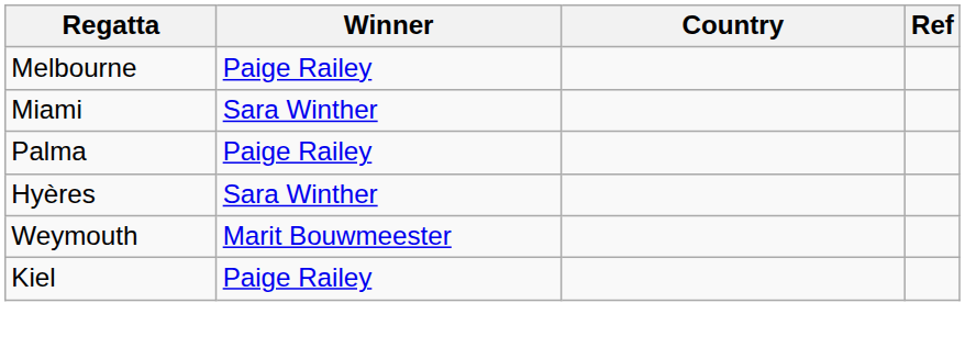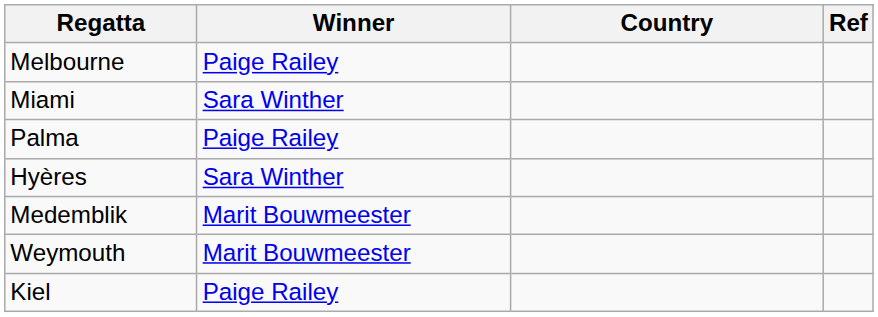 <table class="wikitable">
 <tr>
 <th width=120>Regatta</th>
 <th style="width:200px;">Winner</th>
 <th style="width:200px;">Country</th>
 <th>Ref</th>
 </tr>
 <tr>
 <td>Melbourne</td>
 <td><a href='#'>Paige Railey</a></td>
 <td></td>
 <td></td>
 </tr>
 <tr>
 <td>Miami</td>
 <td><a href='#'>Sara Winther</a></td>
 <td></td>
 <td></td>
 </tr>
 <tr>
 <td>Palma</td>
 <td><a href='#'>Paige Railey</a></td>
 <td></td>
 <td></td>
 </tr>
 <tr>
 <td>Hyères</td>
 <td><a href='#'>Sara Winther</a></td>
 <td></td>
 <td></td>
 </tr>
 <tr>
+<td>Medemblik</td>
+<td><a href='#'>Marit Bouwmeester</a></td>
+<td></td>
+<td></td>
+</tr>
+<tr>
 <td>Weymouth</td>
 <td><a href='#'>Marit Bouwmeester</a></td>
 <td></td>
 <td></td>
 </tr>
 <tr>
 <td>Kiel</td>
 <td><a href='#'>Paige Railey</a></td>
 <td></td>
 <td></td>
 </tr>
 </table>
